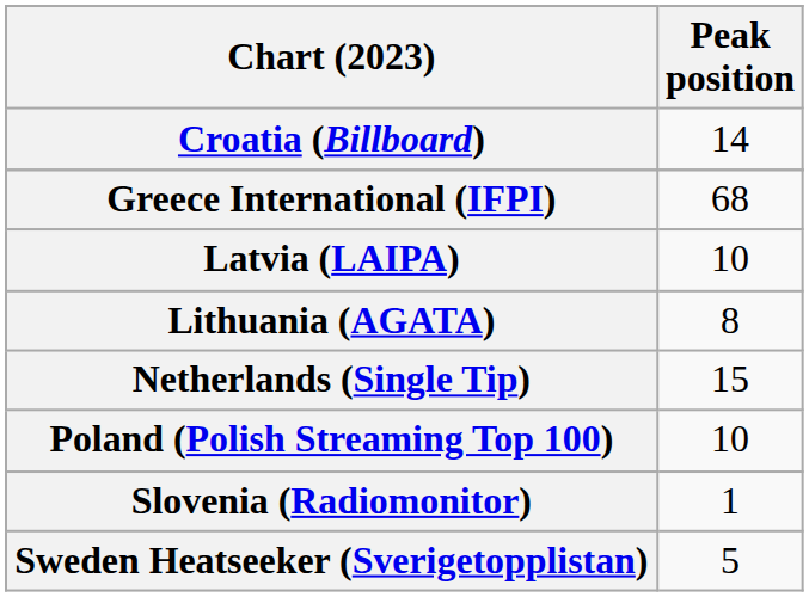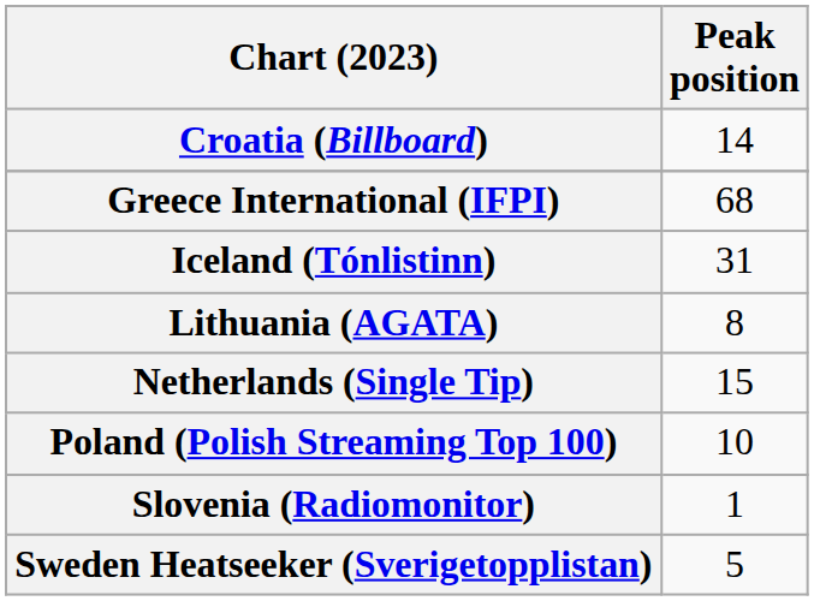 <table class="wikitable sortable plainrowheaders" style="text-align:center">
 <tr>
 <th scope="col">Chart (2023)</th>
 <th scope="col">Peak<br>position</th>
 </tr>
 <tr>
 <th scope="row"><a href='#'>Croatia</a> (<em><a href='#'>Billboard</a></em>)</th>
 <td>14</td>
 </tr>
 <tr>
 </tr>
 <tr>
 <th scope="row">Greece International (<a href='#'>IFPI</a>)</th>
 <td>68</td>
 </tr>
 <tr>
-<th scope="row">Latvia (<a href='#'>LAIPA</a>)</th>
-<td>10</td>
+<th scope="row">Iceland (<a href='#'>Tónlistinn</a>)</th>
+<td>31</td>
 </tr>
 <tr>
 <th scope="row">Lithuania (<a href='#'>AGATA</a>)</th>
 <td>8</td>
 </tr>
 <tr>
 <th scope="row">Netherlands (<a href='#'>Single Tip</a>)</th>
 <td>15</td>
 </tr>
 <tr>
 <th scope="row">Poland (<a href='#'>Polish Streaming Top 100</a>)</th>
 <td>10</td>
 </tr>
 <tr>
 <th scope="row">Slovenia (<a href='#'>Radiomonitor</a>)</th>
 <td>1</td>
 </tr>
 <tr>
 <th scope="row">Sweden Heatseeker (<a href='#'>Sverigetopplistan</a>)</th>
 <td>5</td>
 </tr>
 </table>
